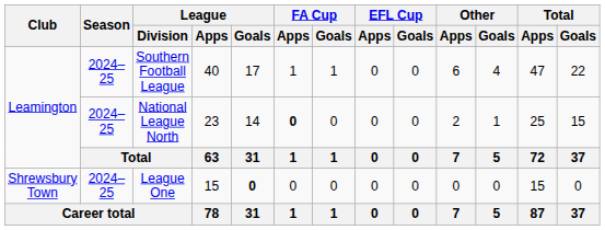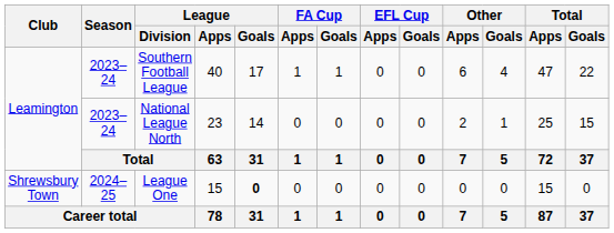 <table class=wikitable style=text-align:center>
 <tr>
 <th rowspan=2>Club</th>
 <th rowspan=2>Season</th>
 <th colspan=3>League</th>
 <th colspan=2><a href='#'>FA Cup</a></th>
 <th colspan=2><a href='#'>EFL Cup</a></th>
 <th colspan=2>Other</th>
 <th colspan=2>Total</th>
 </tr>
 <tr>
 <th>Division</th>
 <th>Apps</th>
 <th>Goals</th>
 <th>Apps</th>
 <th>Goals</th>
 <th>Apps</th>
 <th>Goals</th>
 <th>Apps</th>
 <th>Goals</th>
 <th>Apps</th>
 <th>Goals</th>
 </tr>
 <tr>
 <td rowspan=3><a href='#'>Leamington</a></td>
-<td><a href='#'>2024–25</a></td>
+<td><a href='#'>2023–24</a></td>
 <td><a href='#'>Southern Football League</a></td>
 <td>40</td>
 <td>17</td>
 <td>1</td>
 <td>1</td>
 <td>0</td>
 <td>0</td>
 <td>6</td>
 <td>4</td>
 <td>47</td>
 <td>22</td>
 </tr>
 <tr>
-<td><a href='#'>2024–25</a></td>
+<td><a href='#'>2023–24</a></td>
 <td><a href='#'>National League North</a></td>
 <td>23</td>
 <td>14</td>
-<td><strong>0</strong></td>
+<td>0</td>
 <td>0</td>
 <td>0</td>
 <td>0</td>
 <td>2</td>
 <td>1</td>
 <td>25</td>
 <td>15</td>
 </tr>
 <tr>
 <th colspan="2">Total</th>
 <th>63</th>
 <th>31</th>
 <th>1</th>
 <th>1</th>
 <th>0</th>
 <th>0</th>
 <th>7</th>
 <th>5</th>
 <th>72</th>
 <th>37</th>
 </tr>
 <tr>
 <td><a href='#'>Shrewsbury Town</a></td>
 <td><a href='#'>2024–25</a></td>
 <td><a href='#'>League One</a></td>
 <td>15</td>
 <td><strong>0</strong></td>
 <td>0</td>
 <td>0</td>
 <td>0</td>
 <td>0</td>
 <td>0</td>
 <td>0</td>
 <td>15</td>
 <td>0</td>
 </tr>
 <tr>
 <th colspan="3">Career total</th>
 <th>78</th>
 <th>31</th>
 <th>1</th>
 <th>1</th>
 <th>0</th>
 <th>0</th>
 <th>7</th>
 <th>5</th>
 <th>87</th>
 <th>37</th>
 </tr>
 </table>
